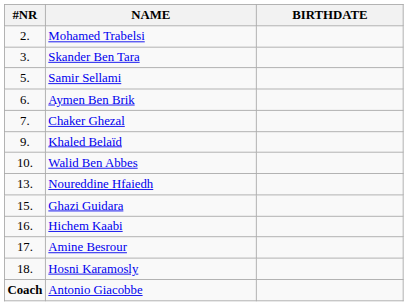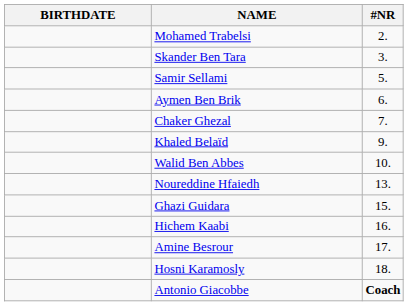 <table class="wikitable" style="border-collapse: collapse; font-size: 90%;">
 <tr>
+<th align="center" style="width: 11em">BIRTHDATE</th>
+<th align="left" style="width: 16em">NAME</th>
 <th>#NR</th>
-<th align="left" style="width: 16em">NAME</th>
-<th align="center" style="width: 11em">BIRTHDATE</th>
 </tr>
 <tr>
+<td align="center"></td>
+<td><a href='#'>Mohamed Trabelsi</a></td>
 <td align="center">2.</td>
-<td><a href='#'>Mohamed Trabelsi</a></td>
-<td align="center"></td>
 </tr>
 <tr>
+<td align="center"></td>
+<td><a href='#'>Skander Ben Tara</a></td>
 <td align="center">3.</td>
-<td><a href='#'>Skander Ben Tara</a></td>
-<td align="center"></td>
 </tr>
 <tr>
+<td align="center"></td>
+<td><a href='#'>Samir Sellami</a></td>
 <td align="center">5.</td>
-<td><a href='#'>Samir Sellami</a></td>
-<td align="center"></td>
 </tr>
 <tr>
+<td align="center"></td>
+<td><a href='#'>Aymen Ben Brik</a></td>
 <td align="center">6.</td>
-<td><a href='#'>Aymen Ben Brik</a></td>
-<td align="center"></td>
 </tr>
 <tr>
+<td align="center"></td>
+<td><a href='#'>Chaker Ghezal</a></td>
 <td align="center">7.</td>
-<td><a href='#'>Chaker Ghezal</a></td>
-<td align="center"></td>
 </tr>
 <tr>
+<td align="center"></td>
+<td><a href='#'>Khaled Belaïd</a></td>
 <td align="center">9.</td>
-<td><a href='#'>Khaled Belaïd</a></td>
-<td align="center"></td>
 </tr>
 <tr>
+<td align="center"></td>
+<td><a href='#'>Walid Ben Abbes</a></td>
 <td align="center">10.</td>
-<td><a href='#'>Walid Ben Abbes</a></td>
-<td align="center"></td>
 </tr>
 <tr>
+<td align="center"></td>
+<td><a href='#'>Noureddine Hfaiedh</a></td>
 <td align="center">13.</td>
-<td><a href='#'>Noureddine Hfaiedh</a></td>
-<td align="center"></td>
 </tr>
 <tr>
+<td align="center"></td>
+<td><a href='#'>Ghazi Guidara</a></td>
 <td align="center">15.</td>
-<td><a href='#'>Ghazi Guidara</a></td>
-<td align="center"></td>
 </tr>
 <tr>
+<td align="center"></td>
+<td><a href='#'>Hichem Kaabi</a></td>
 <td align="center">16.</td>
-<td><a href='#'>Hichem Kaabi</a></td>
-<td align="center"></td>
 </tr>
 <tr>
+<td align="center"></td>
+<td><a href='#'>Amine Besrour</a></td>
 <td align="center">17.</td>
-<td><a href='#'>Amine Besrour</a></td>
-<td align="center"></td>
 </tr>
 <tr>
+<td align="center"></td>
+<td><a href='#'>Hosni Karamosly</a></td>
 <td align="center">18.</td>
-<td><a href='#'>Hosni Karamosly</a></td>
-<td align="center"></td>
 </tr>
 <tr>
+<td align="center"></td>
+<td><a href='#'>Antonio Giacobbe</a></td>
 <td align="center"><strong>Coach</strong></td>
-<td><a href='#'>Antonio Giacobbe</a></td>
-<td align="center"></td>
 </tr>
 </table>
